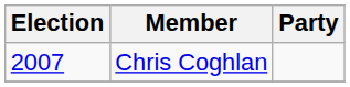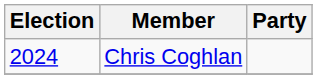 <table class="wikitable">
 <tr>
 <th>Election</th>
 <th>Member</th>
 <th colspan="2">Party</th>
 </tr>
 <tr>
-<td><a href='#'>2007</a></td>
+<td><a href='#'>2024</a></td>
 <td><a href='#'>Chris Coghlan</a></td>
 <td></td>
 </tr>
 <tr>
 </tr>
 </table>
